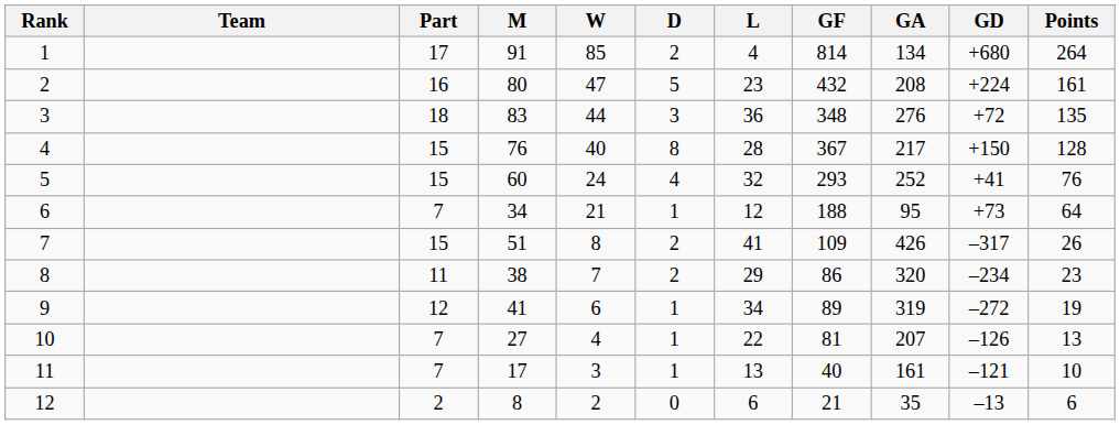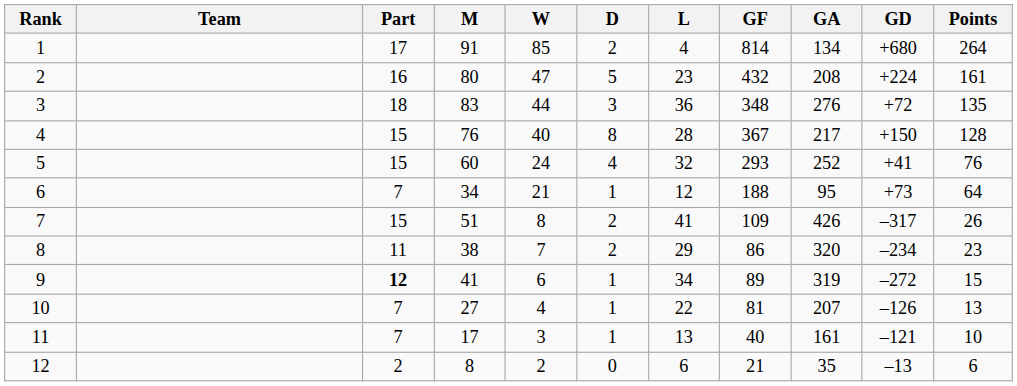 <table class="wikitable sortable" width=70% style="text-align:center">
 <tr>
 <th width=5%>Rank</th>
 <th width=20%>Team</th>
 <th width=5%>Part</th>
 <th width=5%>M</th>
 <th width=5%>W</th>
 <th width=5%>D</th>
 <th width=5%>L</th>
 <th width=5%>GF</th>
 <th width=5%>GA</th>
 <th width=5%>GD</th>
 <th width=5%>Points</th>
 </tr>
 <tr>
 <td>1</td>
 <td align=left></td>
 <td>17</td>
 <td>91</td>
 <td>85</td>
 <td>2</td>
 <td>4</td>
 <td>814</td>
 <td>134</td>
 <td>+680</td>
 <td>264</td>
 </tr>
 <tr>
 <td>2</td>
 <td align=left></td>
 <td>16</td>
 <td>80</td>
 <td>47</td>
 <td>5</td>
 <td>23</td>
 <td>432</td>
 <td>208</td>
 <td>+224</td>
 <td>161</td>
 </tr>
 <tr>
 <td>3</td>
 <td align=left></td>
 <td>18</td>
 <td>83</td>
 <td>44</td>
 <td>3</td>
 <td>36</td>
 <td>348</td>
 <td>276</td>
 <td>+72</td>
 <td>135</td>
 </tr>
 <tr>
 <td>4</td>
 <td align=left></td>
 <td>15</td>
 <td>76</td>
 <td>40</td>
 <td>8</td>
 <td>28</td>
 <td>367</td>
 <td>217</td>
 <td>+150</td>
 <td>128</td>
 </tr>
 <tr>
 <td>5</td>
 <td align=left></td>
 <td>15</td>
 <td>60</td>
 <td>24</td>
 <td>4</td>
 <td>32</td>
 <td>293</td>
 <td>252</td>
 <td>+41</td>
 <td>76</td>
 </tr>
 <tr>
 <td>6</td>
 <td align=left></td>
 <td>7</td>
 <td>34</td>
 <td>21</td>
 <td>1</td>
 <td>12</td>
 <td>188</td>
 <td>95</td>
 <td>+73</td>
 <td>64</td>
 </tr>
 <tr>
 <td>7</td>
 <td align=left></td>
 <td>15</td>
 <td>51</td>
 <td>8</td>
 <td>2</td>
 <td>41</td>
 <td>109</td>
 <td>426</td>
 <td>–317</td>
 <td>26</td>
 </tr>
 <tr>
 <td>8</td>
 <td align=left></td>
 <td>11</td>
 <td>38</td>
 <td>7</td>
 <td>2</td>
 <td>29</td>
 <td>86</td>
 <td>320</td>
 <td>–234</td>
 <td>23</td>
 </tr>
 <tr>
 <td>9</td>
 <td align=left></td>
-<td>12</td>
+<td><strong>12</strong></td>
 <td>41</td>
 <td>6</td>
 <td>1</td>
 <td>34</td>
 <td>89</td>
 <td>319</td>
 <td>–272</td>
-<td>19</td>
+<td>15</td>
 </tr>
 <tr>
 <td>10</td>
 <td align=left></td>
 <td>7</td>
 <td>27</td>
 <td>4</td>
 <td>1</td>
 <td>22</td>
 <td>81</td>
 <td>207</td>
 <td>–126</td>
 <td>13</td>
 </tr>
 <tr>
 <td>11</td>
 <td align=left></td>
 <td>7</td>
 <td>17</td>
 <td>3</td>
 <td>1</td>
 <td>13</td>
 <td>40</td>
 <td>161</td>
 <td>–121</td>
 <td>10</td>
 </tr>
 <tr>
 <td>12</td>
 <td align=left></td>
 <td>2</td>
 <td>8</td>
 <td>2</td>
 <td>0</td>
 <td>6</td>
 <td>21</td>
 <td>35</td>
 <td>–13</td>
 <td>6</td>
 </tr>
 </table>
